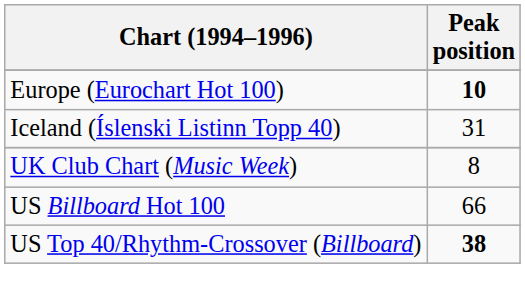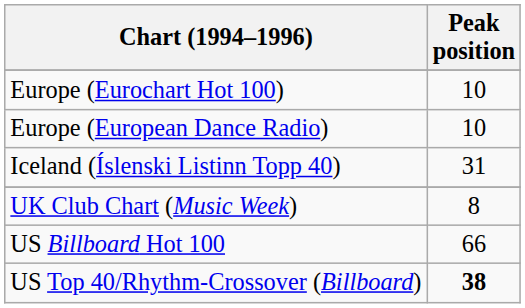 <table class="wikitable sortable">
 <tr>
 <th>Chart (1994–1996)</th>
 <th>Peak<br>position</th>
 </tr>
 <tr>
 </tr>
 <tr>
 </tr>
 <tr>
 <td>Europe (<a href='#'>Eurochart Hot 100</a>)</td>
-<td align="center"><strong>10</strong></td>
+<td align="center">10</td>
+</tr>
+<tr>
+<td>Europe (<a href='#'>European Dance Radio</a>)</td>
+<td align="center">10</td>
 </tr>
 <tr>
 <td>Iceland (<a href='#'>Íslenski Listinn Topp 40</a>)</td>
 <td align="center">31</td>
 </tr>
 <tr>
 </tr>
 <tr>
 </tr>
 <tr>
 </tr>
 <tr>
 </tr>
 <tr>
 </tr>
 <tr>
 </tr>
 <tr>
 <td><a href='#'>UK Club Chart</a> (<em><a href='#'>Music Week</a></em>)</td>
 <td align="center">8</td>
 </tr>
 <tr>
 <td>US <a href='#'><em>Billboard</em> Hot 100</a></td>
 <td align="center">66</td>
 </tr>
 <tr>
 <td>US <a href='#'>Top 40/Rhythm-Crossover</a> (<em><a href='#'>Billboard</a></em>)</td>
 <td align="center"><strong>38</strong></td>
 </tr>
 </table>
